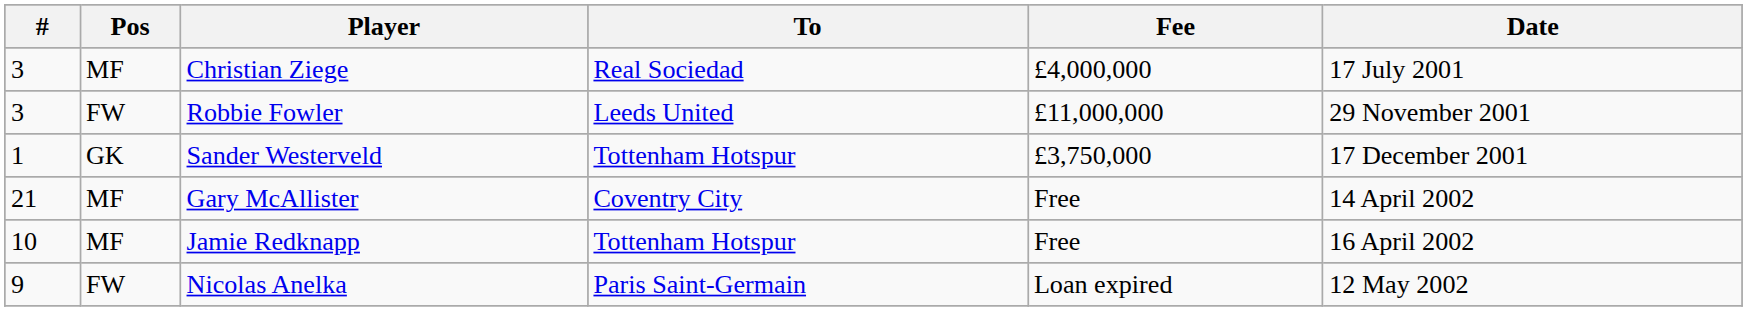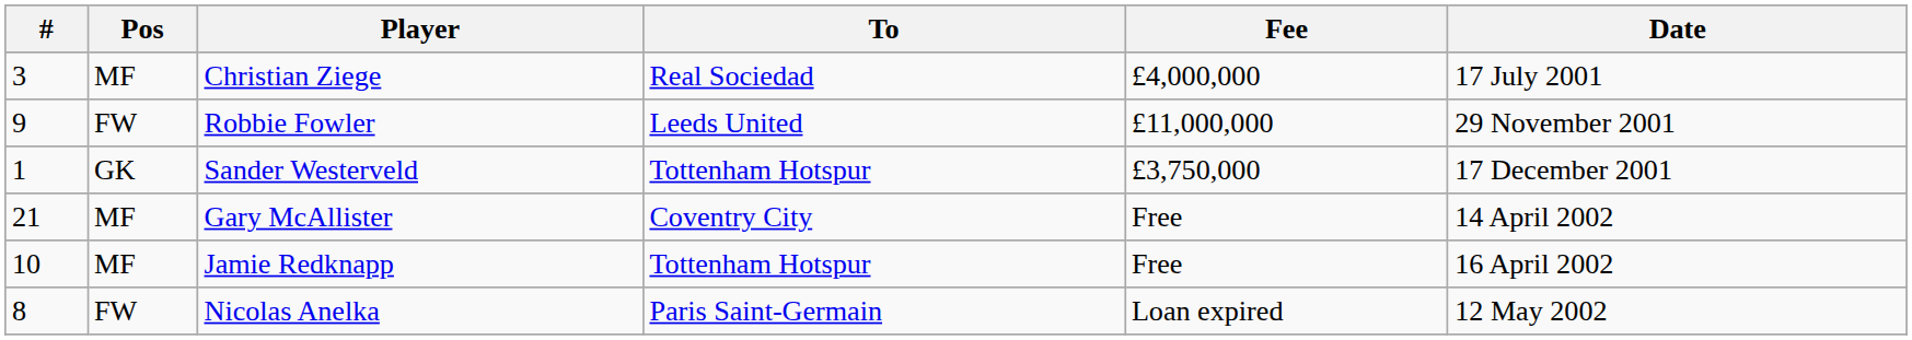 <table class="wikitable" style="width:80%; text-align:center; font-size:95%; text-align:left;">
 <tr>
 <th>#</th>
 <th>Pos</th>
 <th>Player</th>
 <th>To</th>
 <th>Fee</th>
 <th>Date</th>
 </tr>
 <tr>
 <td>3</td>
 <td>MF</td>
 <td> <a href='#'>Christian Ziege</a></td>
 <td> <a href='#'>Real Sociedad</a></td>
 <td>£4,000,000</td>
 <td>17 July 2001</td>
 </tr>
 <tr>
-<td>3</td>
+<td>9</td>
 <td>FW</td>
 <td> <a href='#'>Robbie Fowler</a></td>
 <td> <a href='#'>Leeds United</a></td>
 <td>£11,000,000</td>
 <td>29 November 2001</td>
 </tr>
 <tr>
 <td>1</td>
 <td>GK</td>
 <td> <a href='#'>Sander Westerveld</a></td>
 <td> <a href='#'>Tottenham Hotspur</a></td>
 <td>£3,750,000</td>
 <td>17 December 2001</td>
 </tr>
 <tr>
 <td>21</td>
 <td>MF</td>
 <td> <a href='#'>Gary McAllister</a></td>
 <td> <a href='#'>Coventry City</a></td>
 <td>Free</td>
 <td>14 April 2002</td>
 </tr>
 <tr>
 <td>10</td>
 <td>MF</td>
 <td> <a href='#'>Jamie Redknapp</a></td>
 <td> <a href='#'>Tottenham Hotspur</a></td>
 <td>Free</td>
 <td>16 April 2002</td>
 </tr>
 <tr>
-<td>9</td>
+<td>8</td>
 <td>FW</td>
 <td> <a href='#'>Nicolas Anelka</a></td>
 <td> <a href='#'>Paris Saint-Germain</a></td>
 <td>Loan expired</td>
 <td>12 May 2002</td>
 </tr>
 </table>
